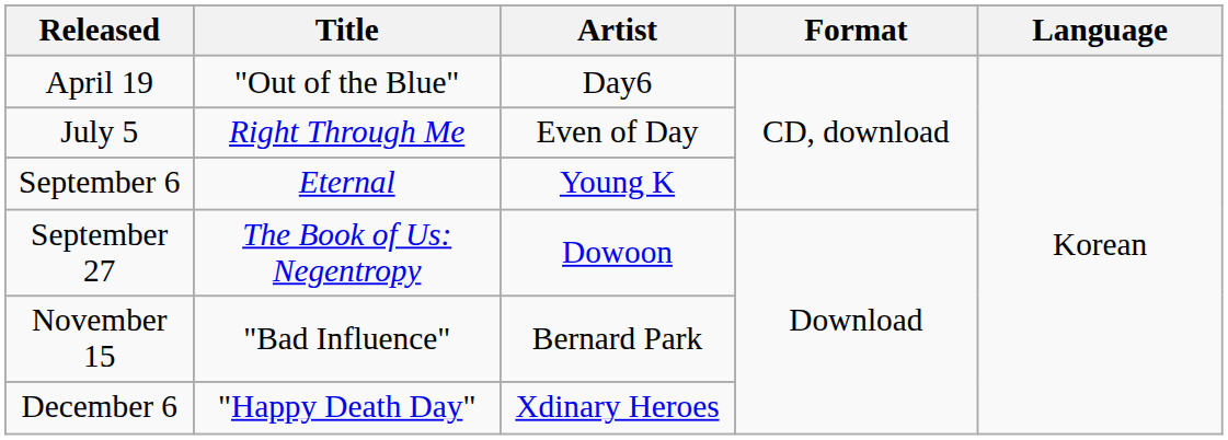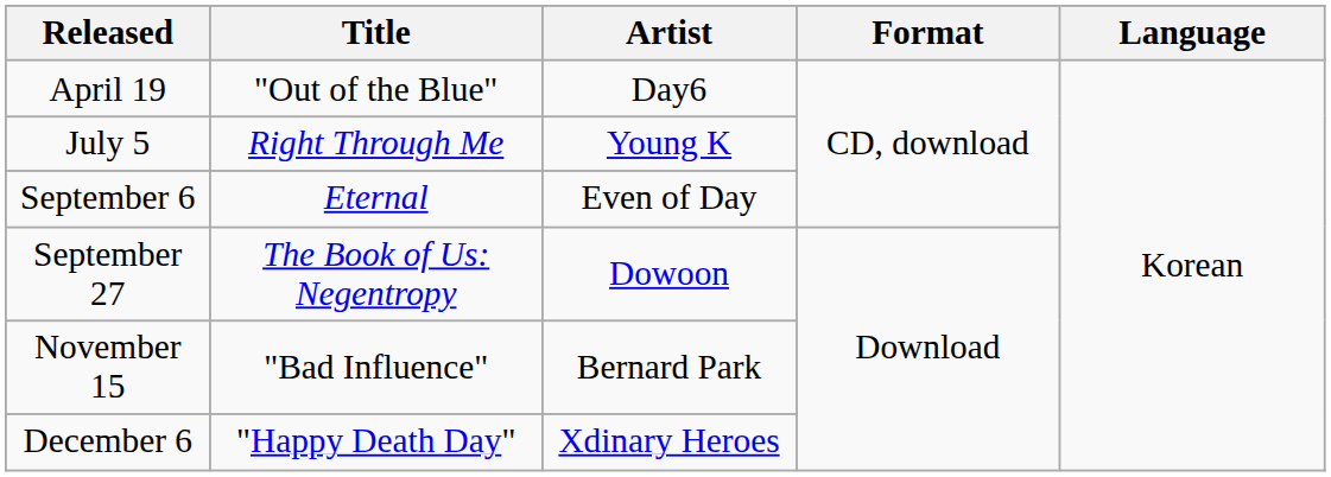 <table class="wikitable plainrowheaders" style="text-align:center;">
 <tr>
 <th width="100">Released</th>
 <th width="200">Title</th>
 <th width="150">Artist</th>
 <th width="150">Format</th>
 <th width="150">Language</th>
 </tr>
 <tr>
 <td>April 19</td>
 <td>"Out of the Blue"</td>
 <td>Day6</td>
 <td rowspan="3">CD, download</td>
 <td rowspan="6">Korean</td>
 </tr>
 <tr>
 <td>July 5</td>
 <td><em><a href='#'>Right Through Me</a></em></td>
-<td>Even of Day</td>
+<td><a href='#'>Young K</a></td>
 </tr>
 <tr>
 <td>September 6</td>
 <td><em><a href='#'>Eternal</a></em></td>
-<td><a href='#'>Young K</a></td>
+<td>Even of Day</td>
 </tr>
 <tr>
 <td>September 27</td>
 <td><em><a href='#'>The Book of Us: Negentropy</a></em></td>
 <td><a href='#'>Dowoon</a></td>
 <td rowspan="3">Download</td>
 </tr>
 <tr>
 <td>November 15</td>
 <td>"Bad Influence"</td>
 <td>Bernard Park</td>
 </tr>
 <tr>
 <td>December 6</td>
 <td>"<a href='#'>Happy Death Day</a>"</td>
 <td><a href='#'>Xdinary Heroes</a></td>
 </tr>
 </table>
